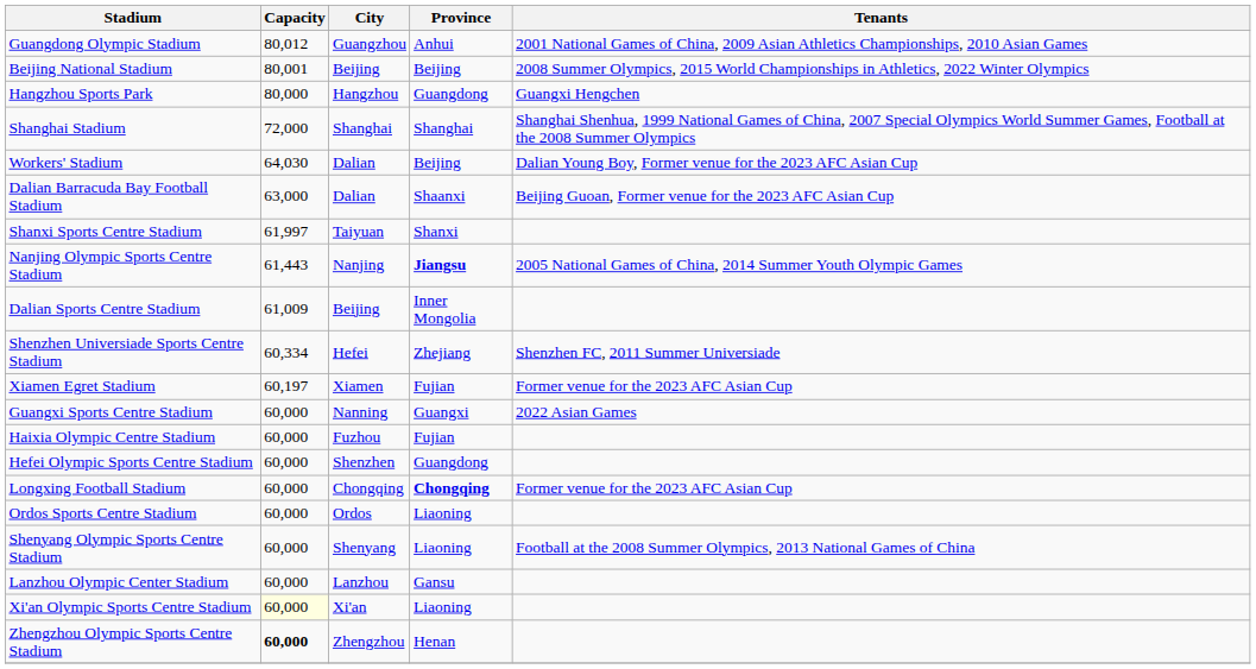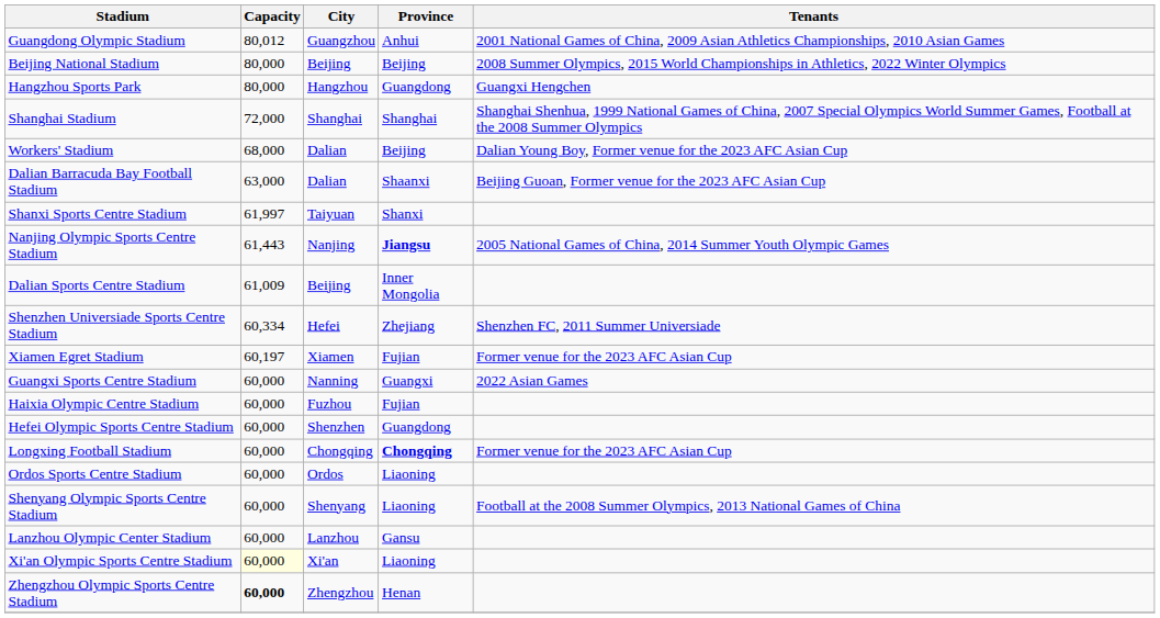 <table class="wikitable sortable">
 <tr>
 <th>Stadium</th>
 <th>Capacity</th>
 <th>City</th>
 <th>Province</th>
 <th>Tenants</th>
 </tr>
 <tr>
 <td><a href='#'>Guangdong Olympic Stadium</a></td>
 <td>80,012</td>
 <td><a href='#'>Guangzhou</a></td>
 <td><a href='#'>Anhui</a></td>
 <td><a href='#'>2001 National Games of China</a>, <a href='#'>2009 Asian Athletics Championships</a>, <a href='#'>2010 Asian Games</a></td>
 </tr>
 <tr>
 <td><a href='#'>Beijing National Stadium</a></td>
-<td>80,001</td>
+<td>80,000</td>
 <td><a href='#'>Beijing</a></td>
 <td><a href='#'>Beijing</a></td>
 <td><a href='#'>2008 Summer Olympics</a>, <a href='#'>2015 World Championships in Athletics</a>, <a href='#'>2022 Winter Olympics</a></td>
 </tr>
 <tr>
 <td><a href='#'>Hangzhou Sports Park</a></td>
 <td>80,000</td>
 <td><a href='#'>Hangzhou</a></td>
 <td><a href='#'>Guangdong</a></td>
 <td><a href='#'>Guangxi Hengchen</a></td>
 </tr>
 <tr>
 <td><a href='#'>Shanghai Stadium</a></td>
 <td>72,000</td>
 <td><a href='#'>Shanghai</a></td>
 <td><a href='#'>Shanghai</a></td>
 <td><a href='#'>Shanghai Shenhua</a>, <a href='#'>1999 National Games of China</a>, <a href='#'>2007 Special Olympics World Summer Games</a>, <a href='#'>Football at the 2008 Summer Olympics</a></td>
 </tr>
 <tr>
 <td><a href='#'>Workers' Stadium</a></td>
-<td>64,030</td>
+<td>68,000</td>
 <td><a href='#'>Dalian</a></td>
 <td><a href='#'>Beijing</a></td>
 <td><a href='#'>Dalian Young Boy</a>, <a href='#'>Former venue for the 2023 AFC Asian Cup</a></td>
 </tr>
 <tr>
 <td><a href='#'>Dalian Barracuda Bay Football Stadium</a></td>
 <td>63,000</td>
 <td><a href='#'>Dalian</a></td>
 <td><a href='#'>Shaanxi</a></td>
 <td><a href='#'>Beijing Guoan</a>, <a href='#'>Former venue for the 2023 AFC Asian Cup</a></td>
 </tr>
 <tr>
 <td><a href='#'>Shanxi Sports Centre Stadium</a></td>
 <td>61,997</td>
 <td><a href='#'>Taiyuan</a></td>
 <td><a href='#'>Shanxi</a></td>
 <td></td>
 </tr>
 <tr>
 <td><a href='#'>Nanjing Olympic Sports Centre Stadium</a></td>
 <td>61,443</td>
 <td><a href='#'>Nanjing</a></td>
 <td><strong><a href='#'>Jiangsu</a></strong></td>
 <td><a href='#'>2005 National Games of China</a>, <a href='#'>2014 Summer Youth Olympic Games</a></td>
 </tr>
 <tr>
 <td><a href='#'>Dalian Sports Centre Stadium</a></td>
 <td>61,009</td>
 <td><a href='#'>Beijing</a></td>
 <td><a href='#'>Inner Mongolia</a></td>
 <td></td>
 </tr>
 <tr>
 <td><a href='#'>Shenzhen Universiade Sports Centre Stadium</a></td>
 <td>60,334</td>
 <td><a href='#'>Hefei</a></td>
 <td><a href='#'>Zhejiang</a></td>
 <td><a href='#'>Shenzhen FC</a>, <a href='#'>2011 Summer Universiade</a></td>
 </tr>
 <tr>
 <td><a href='#'>Xiamen Egret Stadium</a></td>
 <td>60,197</td>
 <td><a href='#'>Xiamen</a></td>
 <td><a href='#'>Fujian</a></td>
 <td><a href='#'>Former venue for the 2023 AFC Asian Cup</a></td>
 </tr>
 <tr>
 <td><a href='#'>Guangxi Sports Centre Stadium</a></td>
 <td>60,000</td>
 <td><a href='#'>Nanning</a></td>
 <td><a href='#'>Guangxi</a></td>
 <td><a href='#'>2022 Asian Games</a></td>
 </tr>
 <tr>
 <td><a href='#'>Haixia Olympic Centre Stadium</a></td>
 <td>60,000</td>
 <td><a href='#'>Fuzhou</a></td>
 <td><a href='#'>Fujian</a></td>
 <td></td>
 </tr>
 <tr>
 <td><a href='#'>Hefei Olympic Sports Centre Stadium</a></td>
 <td>60,000</td>
 <td><a href='#'>Shenzhen</a></td>
 <td><a href='#'>Guangdong</a></td>
 <td></td>
 </tr>
 <tr>
 <td><a href='#'>Longxing Football Stadium</a></td>
 <td>60,000</td>
 <td><a href='#'>Chongqing</a></td>
 <td><strong><a href='#'>Chongqing</a></strong></td>
 <td><a href='#'>Former venue for the 2023 AFC Asian Cup</a></td>
 </tr>
 <tr>
 <td><a href='#'>Ordos Sports Centre Stadium</a></td>
 <td>60,000</td>
 <td><a href='#'>Ordos</a></td>
 <td><a href='#'>Liaoning</a></td>
 <td></td>
 </tr>
 <tr>
 <td><a href='#'>Shenyang Olympic Sports Centre Stadium</a></td>
 <td>60,000</td>
 <td><a href='#'>Shenyang</a></td>
 <td><a href='#'>Liaoning</a></td>
 <td><a href='#'>Football at the 2008 Summer Olympics</a>, <a href='#'>2013 National Games of China</a></td>
 </tr>
 <tr>
 <td><a href='#'>Lanzhou Olympic Center Stadium</a></td>
 <td>60,000</td>
 <td><a href='#'>Lanzhou</a></td>
 <td><a href='#'>Gansu</a></td>
 <td></td>
 </tr>
 <tr>
 <td><a href='#'>Xi'an Olympic Sports Centre Stadium</a></td>
 <td style="background: lightyellow;">60,000</td>
 <td><a href='#'>Xi'an</a></td>
 <td><a href='#'>Liaoning</a></td>
 <td></td>
 </tr>
 <tr>
 <td><a href='#'>Zhengzhou Olympic Sports Centre Stadium</a></td>
 <td><strong>60,000</strong></td>
 <td><a href='#'>Zhengzhou</a></td>
 <td><a href='#'>Henan</a></td>
 <td></td>
 </tr>
 <tr>
 </tr>
 </table>
